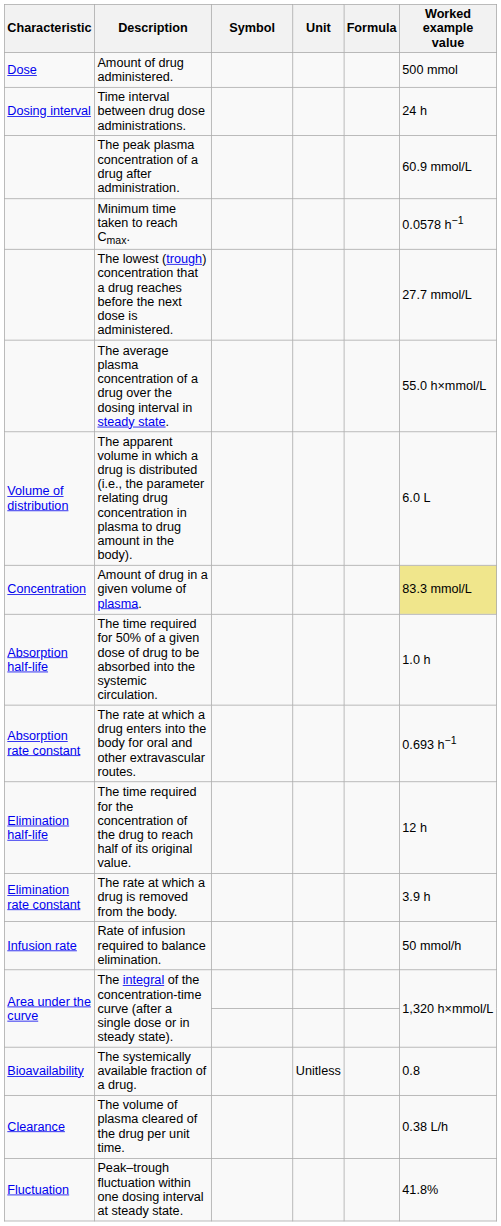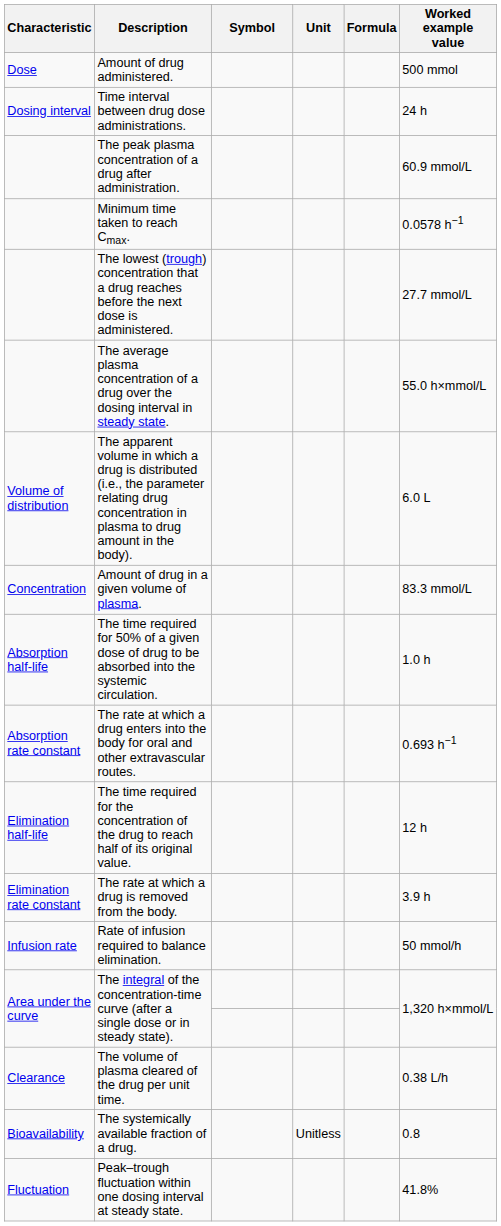 <table class="wikitable" style="margin-left: auto; margin-right: auto;">
 <tr>
 <th style="width:6.5em;">Characteristic</th>
 <th>Description</th>
 <th style="width:6em;">Symbol</th>
 <th>Unit</th>
 <th>Formula</th>
 <th>Worked example<br>value</th>
 </tr>
 <tr>
 <td><a href='#'>Dose</a></td>
 <td>Amount of drug administered.</td>
 <td></td>
 <td></td>
 <td></td>
 <td>500 mmol</td>
 </tr>
 <tr>
 <td><a href='#'>Dosing interval</a></td>
 <td>Time interval between drug dose administrations.</td>
 <td></td>
 <td></td>
 <td></td>
 <td>24 h</td>
 </tr>
 <tr>
 <td><a href='#'></a></td>
 <td>The peak plasma concentration of a drug after administration.</td>
 <td></td>
 <td></td>
 <td></td>
 <td>60.9 mmol/L</td>
 </tr>
 <tr>
 <td><a href='#'></a></td>
 <td>Minimum time taken to reach C<sub>max</sub>.</td>
 <td></td>
 <td></td>
 <td></td>
 <td>0.0578 h<sup>−1</sup></td>
 </tr>
 <tr>
 <td></td>
 <td>The lowest (<a href='#'>trough</a>) concentration that a drug reaches before the next dose is administered.</td>
 <td></td>
 <td></td>
 <td></td>
 <td>27.7 mmol/L</td>
 </tr>
 <tr>
 <td></td>
 <td>The average plasma concentration of a drug over the dosing interval in <a href='#'>steady state</a>.</td>
 <td></td>
 <td></td>
 <td></td>
 <td>55.0 h×mmol/L</td>
 </tr>
 <tr>
 <td><a href='#'>Volume of distribution</a></td>
 <td>The apparent volume in which a drug is distributed (i.e., the parameter relating drug concentration in plasma to drug amount in the body).</td>
 <td></td>
 <td></td>
 <td></td>
 <td>6.0 L</td>
 </tr>
 <tr>
 <td><a href='#'>Concentration</a></td>
 <td>Amount of drug in a given volume of <a href='#'>plasma</a>.</td>
 <td></td>
 <td></td>
 <td></td>
-<td style="background: khaki;">83.3 mmol/L</td>
+<td>83.3 mmol/L</td>
 </tr>
 <tr>
 <td><a href='#'>Absorption half-life</a></td>
 <td>The time required for 50% of a given dose of drug to be absorbed into the systemic circulation.</td>
 <td></td>
 <td></td>
 <td></td>
 <td>1.0 h</td>
 </tr>
 <tr>
 <td><a href='#'>Absorption rate constant</a></td>
 <td>The rate at which a drug enters into the body for oral and other extravascular routes.</td>
 <td></td>
 <td></td>
 <td></td>
 <td>0.693 h<sup>−1</sup></td>
 </tr>
 <tr>
 <td><a href='#'>Elimination half-life</a></td>
 <td>The time required for the concentration of the drug to reach half of its original value.</td>
 <td></td>
 <td></td>
 <td></td>
 <td>12 h</td>
 </tr>
 <tr>
 <td><a href='#'>Elimination rate constant</a></td>
 <td>The rate at which a drug is removed from the body.</td>
 <td></td>
 <td></td>
 <td></td>
 <td>3.9 h</td>
 </tr>
 <tr>
 <td><a href='#'>Infusion rate</a></td>
 <td>Rate of infusion required to balance elimination.</td>
 <td></td>
 <td></td>
 <td></td>
 <td>50 mmol/h</td>
 </tr>
 <tr>
 <td rowspan=2><a href='#'>Area under the curve</a></td>
 <td rowspan=2>The <a href='#'>integral</a> of the concentration-time curve (after a single dose or in steady state).</td>
 <td></td>
 <td></td>
 <td></td>
 <td rowspan="2">1,320 h×mmol/L</td>
 </tr>
 <tr>
 <td></td>
 <td></td>
 <td></td>
 </tr>
 <tr>
+<td><a href='#'>Clearance</a></td>
+<td>The volume of plasma cleared of the drug per unit time.</td>
+<td></td>
+<td></td>
+<td></td>
+<td>0.38 L/h</td>
+</tr>
+<tr>
 <td><a href='#'>Bioavailability</a></td>
 <td>The systemically available fraction of a drug.</td>
 <td></td>
 <td>Unitless</td>
 <td></td>
 <td>0.8</td>
-</tr>
-<tr>
-<td><a href='#'>Clearance</a></td>
-<td>The volume of plasma cleared of the drug per unit time.</td>
-<td></td>
-<td></td>
-<td></td>
-<td>0.38 L/h</td>
 </tr>
 <tr>
 <td><a href='#'>Fluctuation</a></td>
 <td>Peak–trough fluctuation within one dosing interval at steady state.</td>
 <td></td>
 <td></td>
 <td><br></td>
 <td>41.8%</td>
 </tr>
 </table>
